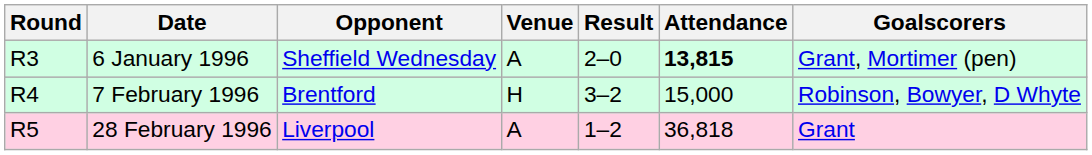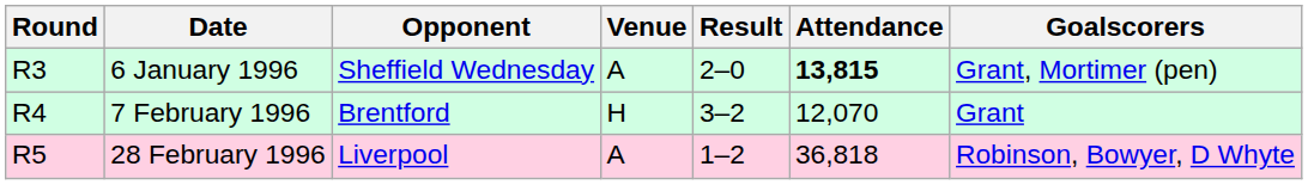 <table class="wikitable">
 <tr>
 <th>Round</th>
 <th>Date</th>
 <th>Opponent</th>
 <th>Venue</th>
 <th>Result</th>
 <th>Attendance</th>
 <th>Goalscorers</th>
 </tr>
 <tr style="background-color: #d0ffe3;">
 <td>R3</td>
 <td>6 January 1996</td>
 <td><a href='#'>Sheffield Wednesday</a></td>
 <td>A</td>
 <td>2–0</td>
 <td><strong>13,815</strong></td>
 <td><a href='#'>Grant</a>, <a href='#'>Mortimer</a> (pen)</td>
 </tr>
 <tr style="background-color: #d0ffe3;">
 <td>R4</td>
 <td>7 February 1996</td>
 <td><a href='#'>Brentford</a></td>
 <td>H</td>
 <td>3–2</td>
-<td>15,000</td>
-<td><a href='#'>Robinson</a>, <a href='#'>Bowyer</a>, <a href='#'>D Whyte</a></td>
+<td>12,070</td>
+<td><a href='#'>Grant</a></td>
 </tr>
 <tr style="background-color: #ffd0e3;">
 <td>R5</td>
 <td>28 February 1996</td>
 <td><a href='#'>Liverpool</a></td>
 <td>A</td>
 <td>1–2</td>
 <td>36,818</td>
-<td><a href='#'>Grant</a></td>
+<td><a href='#'>Robinson</a>, <a href='#'>Bowyer</a>, <a href='#'>D Whyte</a></td>
 </tr>
 </table>
